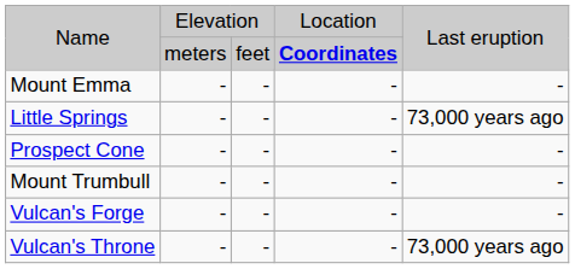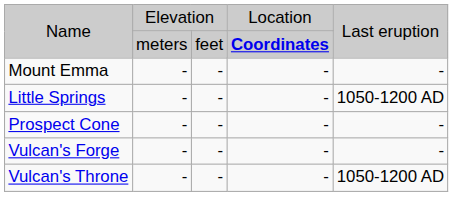 <table class="wikitable">
 <tr style="text-align:center; background:#ccc;">
 <td rowspan="2">Name</td>
 <td colspan ="2">Elevation</td>
 <td>Location</td>
 <td rowspan="2">Last eruption</td>
 </tr>
 <tr style="text-align:center; background:#ccc;">
 <td>meters</td>
 <td>feet</td>
 <td><strong><a href='#'>Coordinates</a></strong></td>
 </tr>
 <tr class="vcard" style="text-align:right;">
 <td align="left" class="fn org">Mount Emma</td>
 <td>-</td>
 <td>-</td>
 <td>-</td>
 <td>-</td>
 </tr>
 <tr class="vcard" style="text-align:right;">
 <td align="left" class="fn org"><a href='#'>Little Springs</a></td>
 <td>-</td>
 <td>-</td>
 <td>-</td>
-<td>73,000 years ago</td>
+<td>1050-1200 AD</td>
 </tr>
 <tr class="vcard" style="text-align:right;">
 <td align="left" class="fn org"><a href='#'>Prospect Cone</a></td>
-<td>-</td>
-<td>-</td>
-<td>-</td>
-<td>-</td>
-</tr>
-<tr class="vcard" style="text-align:right;">
-<td align="left" class="fn org">Mount Trumbull</td>
 <td>-</td>
 <td>-</td>
 <td>-</td>
 <td>-</td>
 </tr>
 <tr class="vcard" style="text-align:right;">
 <td align="left" class="fn org"><a href='#'>Vulcan's Forge</a></td>
 <td>-</td>
 <td>-</td>
 <td>-</td>
 <td>-</td>
 </tr>
 <tr class="vcard" style="text-align:right;">
 <td align="left" class="fn org"><a href='#'>Vulcan's Throne</a></td>
 <td>-</td>
 <td>-</td>
 <td>-</td>
-<td>73,000 years ago</td>
+<td>1050-1200 AD</td>
 </tr>
 </table>
